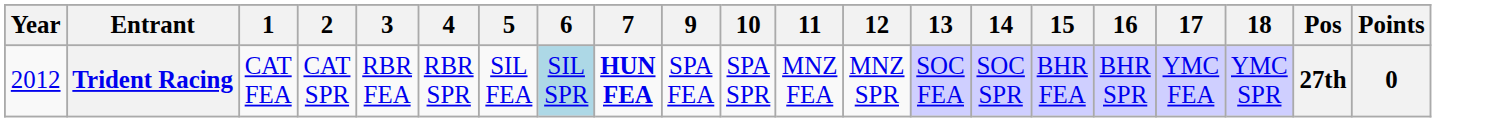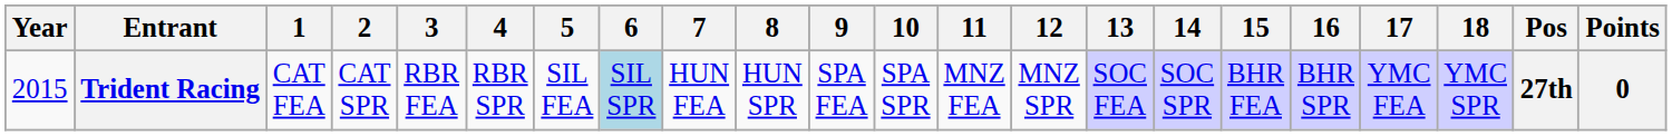 <table class="wikitable" style="text-align:center; font-size:85%">
 <tr>
 <th>Year</th>
 <th>Entrant</th>
 <th>1</th>
 <th>2</th>
 <th>3</th>
 <th>4</th>
 <th>5</th>
 <th>6</th>
 <th>7</th>
+<th>8</th>
 <th>9</th>
 <th>10</th>
 <th>11</th>
 <th>12</th>
 <th>13</th>
 <th>14</th>
 <th>15</th>
 <th>16</th>
 <th>17</th>
 <th>18</th>
 <th>Pos</th>
 <th>Points</th>
 </tr>
 <tr>
-<td><a href='#'>2012</a></td>
+<td><a href='#'>2015</a></td>
 <th nowrap><a href='#'>Trident Racing</a></th>
 <td><a href='#'>CAT<br>FEA</a></td>
 <td><a href='#'>CAT<br>SPR</a></td>
 <td><a href='#'>RBR<br>FEA</a></td>
 <td><a href='#'>RBR<br>SPR</a></td>
 <td><a href='#'>SIL<br>FEA</a></td>
 <td style="background: lightblue;"><a href='#'>SIL<br>SPR</a></td>
-<td><strong><a href='#'>HUN<br>FEA</a></strong></td>
+<td><a href='#'>HUN<br>FEA</a></td>
+<td><a href='#'>HUN<br>SPR</a></td>
 <td><a href='#'>SPA<br>FEA</a></td>
 <td><a href='#'>SPA<br>SPR</a></td>
 <td><a href='#'>MNZ<br>FEA</a></td>
 <td><a href='#'>MNZ<br>SPR</a></td>
 <td style="background:#cfcfff;"><a href='#'>SOC<br>FEA</a><br></td>
 <td style="background:#cfcfff;"><a href='#'>SOC<br>SPR</a><br></td>
 <td style="background:#cfcfff;"><a href='#'>BHR<br>FEA</a><br></td>
 <td style="background:#cfcfff;"><a href='#'>BHR<br>SPR</a><br></td>
 <td style="background:#cfcfff;"><a href='#'>YMC<br>FEA</a><br></td>
 <td style="background:#cfcfff;"><a href='#'>YMC<br>SPR</a><br></td>
 <th>27th</th>
 <th>0</th>
 </tr>
 </table>
